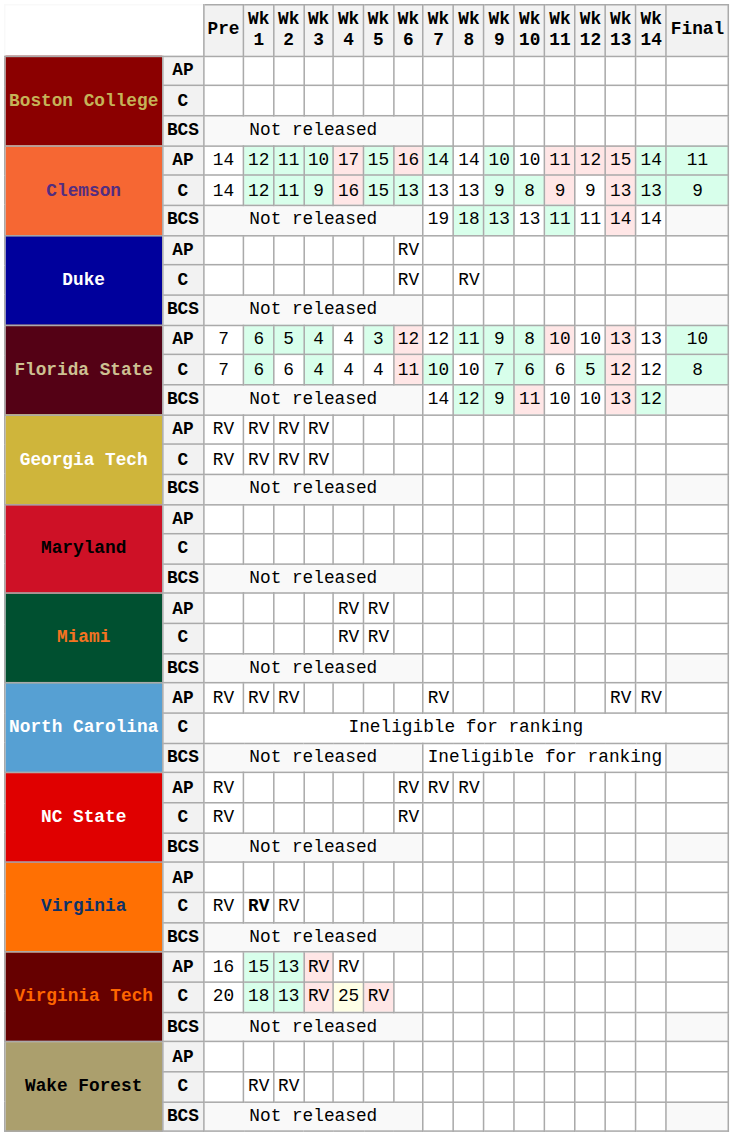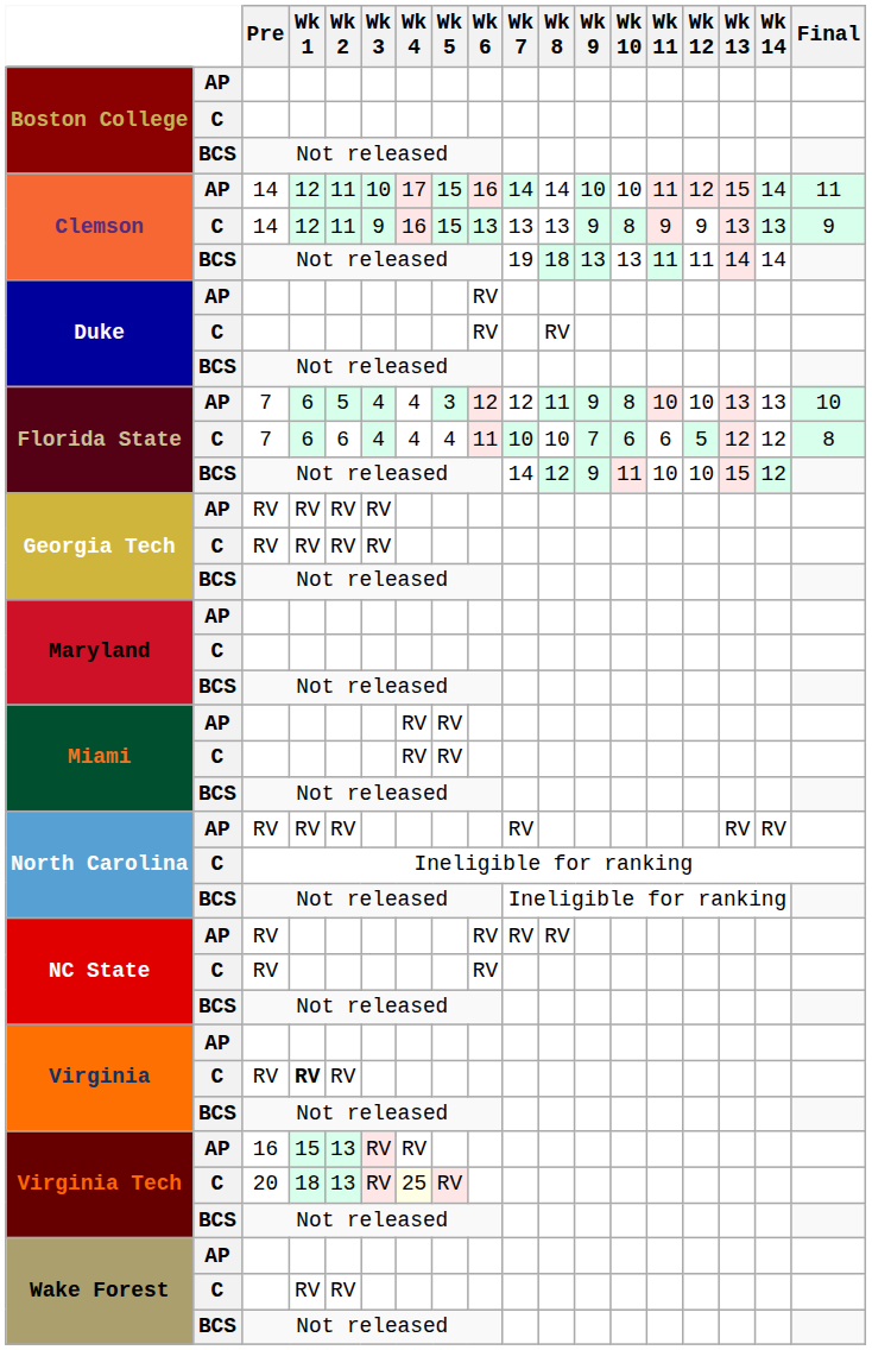 <table class="wikitable" style="white-space:nowrap;font-size:90%;">
 <tr>
 <th colspan=2 style="background:white; border-top-style:hidden; border-left-style:hidden;"> </th>
 <th>Pre</th>
 <th>Wk<br>1</th>
 <th>Wk<br>2</th>
 <th>Wk<br>3</th>
 <th>Wk<br>4</th>
 <th>Wk<br>5</th>
 <th>Wk<br>6</th>
 <th>Wk<br>7</th>
 <th>Wk<br>8</th>
 <th>Wk<br>9</th>
 <th>Wk<br>10</th>
 <th>Wk<br>11</th>
 <th>Wk<br>12</th>
 <th>Wk<br>13</th>
 <th>Wk<br>14</th>
 <th>Final</th>
 </tr>
 <tr "text-align:center;">
 <th rowspan=3 style="background:#8B0000; color:#C5B358;">Boston College</th>
 <th>AP</th>
 <td style="background:#FFF;"></td>
 <td style="background:#FFF;"></td>
 <td style="background:#FFF;"></td>
 <td style="background:#FFF;"></td>
 <td style="background:#FFF;"></td>
 <td style="background:#FFF;"></td>
 <td style="background:#FFF;"></td>
 <td style="background:#FFF;"></td>
 <td style="background:#FFF;"></td>
 <td style="background:#FFF;"></td>
 <td style="background:#FFF;"></td>
 <td style="background:#FFF;"></td>
 <td style="background:#FFF;"></td>
 <td style="background:#FFF;"></td>
 <td style="background:#FFF;"></td>
 <td style="background:#FFF;"></td>
 </tr>
 <tr style="text-align:center;">
 <th>C</th>
 <td style="background:#FFF;"></td>
 <td style="background:#FFF;"></td>
 <td style="background:#FFF;"></td>
 <td style="background:#FFF;"></td>
 <td style="background:#FFF;"></td>
 <td style="background:#FFF;"></td>
 <td style="background:#FFF;"></td>
 <td style="background:#FFF;"></td>
 <td style="background:#FFF;"></td>
 <td style="background:#FFF;"></td>
 <td style="background:#FFF;"></td>
 <td style="background:#FFF;"></td>
 <td style="background:#FFF;"></td>
 <td style="background:#FFF;"></td>
 <td style="background:#FFF;"></td>
 <td style="background:#FFF;"></td>
 </tr>
 <tr style="text-align:center;">
 <th>BCS</th>
 <td colspan=7 align=center>Not released</td>
 <td style="background:#FFF;"> </td>
 <td style="background:#FFF;"></td>
 <td style="background:#FFF;"></td>
 <td style="background:#FFF;"></td>
 <td style="background:#FFF;"></td>
 <td style="background:#FFF;"></td>
 <td style="background:#FFF;"></td>
 <td style="background:#FFF;"></td>
 </tr>
 <tr style="text-align:center;">
 <th rowspan=3 style="background:#F66733; color:#522D80;">Clemson</th>
 <th>AP</th>
 <td style="background:#FFF;">14</td>
 <td style="background:#D8FFEB;">12</td>
 <td style="background:#D8FFEB;">11</td>
 <td style="background:#D8FFEB;">10</td>
 <td style="background:#FFE6E6;">17</td>
 <td style="background:#D8FFEB;">15</td>
 <td style="background:#FFE6E6;">16</td>
 <td style="background:#D8FFEB;">14</td>
 <td style="background:#FFF;">14</td>
 <td style="background:#D8FFEB;">10</td>
 <td style="background:#FFF;">10</td>
 <td style="background:#FFE6E6;">11</td>
 <td style="background:#FFE6E6;">12</td>
 <td style="background:#FFE6E6;">15</td>
 <td style="background:#D8FFEB;">14</td>
 <td style="background:#D8FFEB;">11</td>
 </tr>
 <tr style="text-align:center;">
 <th>C</th>
 <td style="background:#FFF;">14</td>
 <td style="background:#D8FFEB;">12</td>
 <td style="background:#D8FFEB;">11</td>
 <td style="background:#D8FFEB;">9</td>
 <td style="background:#FFE6E6;">16</td>
 <td style="background:#D8FFEB;">15</td>
 <td style="background:#D8FFEB;">13</td>
 <td style="background:#FFF;">13</td>
 <td style="background:#FFF;">13</td>
 <td style="background:#D8FFEB;">9</td>
 <td style="background:#D8FFEB;">8</td>
 <td style="background:#FFE6E6;">9</td>
 <td style="background:#FFF;">9</td>
 <td style="background:#FFE6E6;">13</td>
 <td style="background:#D8FFEB;">13</td>
 <td style="background:#D8FFEB;">9</td>
 </tr>
 <tr style="text-align:center;">
 <th>BCS</th>
 <td colspan=7 align=center>Not released</td>
 <td style="background:#FFF;">19</td>
 <td style="background:#D8FFEB;">18</td>
 <td style="background:#D8FFEB;">13</td>
 <td style="background:#FFF;">13</td>
 <td style="background:#D8FFEB;">11</td>
 <td style="background:#FFF;">11</td>
 <td style="background:#FFE6E6;">14</td>
 <td style="background:#FFF;">14</td>
 </tr>
 <tr style="text-align:center;">
 <th rowspan=3 style="background:#00009C; color:#FFFFFF;">Duke</th>
 <th>AP</th>
 <td style="background:#FFF;"></td>
 <td style="background:#FFF;"></td>
 <td style="background:#FFF;"></td>
 <td style="background:#FFF;"></td>
 <td style="background:#FFF;"></td>
 <td style="background:#FFF;"></td>
 <td style="background:#FFF;">RV</td>
 <td style="background:#FFF;"></td>
 <td style="background:#FFF;"></td>
 <td style="background:#FFF;"></td>
 <td style="background:#FFF;"></td>
 <td style="background:#FFF;"></td>
 <td style="background:#FFF;"></td>
 <td style="background:#FFF;"></td>
 <td style="background:#FFF;"></td>
 <td style="background:#FFF;"></td>
 </tr>
 <tr style="text-align:center;">
 <th>C</th>
 <td style="background:#FFF;"></td>
 <td style="background:#FFF;"></td>
 <td style="background:#FFF;"></td>
 <td style="background:#FFF;"></td>
 <td style="background:#FFF;"></td>
 <td style="background:#FFF;"></td>
 <td style="background:#FFF;">RV</td>
 <td style="background:#FFF;"></td>
 <td style="background:#FFF;">RV</td>
 <td style="background:#FFF;"></td>
 <td style="background:#FFF;"></td>
 <td style="background:#FFF;"></td>
 <td style="background:#FFF;"></td>
 <td style="background:#FFF;"></td>
 <td style="background:#FFF;"></td>
 <td style="background:#FFF;"></td>
 </tr>
 <tr style="text-align:center;">
 <th>BCS</th>
 <td colspan=7 align=center>Not released</td>
 <td style="background:#FFF;"> </td>
 <td style="background:#FFF;"></td>
 <td style="background:#FFF;"></td>
 <td style="background:#FFF;"></td>
 <td style="background:#FFF;"></td>
 <td style="background:#FFF;"></td>
 <td style="background:#FFF;"></td>
 <td style="background:#FFF;"></td>
 </tr>
 <tr style="text-align:center;">
 <th rowspan=3 style="background:#540115; color:#CDC092;">Florida State</th>
 <th>AP</th>
 <td style="background:#FFF;">7</td>
 <td style="background:#D8FFEB;">6</td>
 <td style="background:#D8FFEB;">5</td>
 <td style="background:#D8FFEB;">4</td>
 <td style="background:#FFF;">4</td>
 <td style="background:#D8FFEB;">3</td>
 <td style="background:#FFE6E6;">12</td>
 <td style="background:#FFF;">12</td>
 <td style="background:#D8FFEB;">11</td>
 <td style="background:#D8FFEB;">9</td>
 <td style="background:#D8FFEB;">8</td>
 <td style="background:#FFE6E6;">10</td>
 <td style="background:#FFF;">10</td>
 <td style="background:#FFE6E6;">13</td>
 <td style="background:#FFF;">13</td>
 <td style="background:#D8FFEB;">10</td>
 </tr>
 <tr style="text-align:center;">
 <th>C</th>
 <td style="background:#FFF;">7</td>
 <td style="background:#D8FFEB;">6</td>
 <td style="background:#FFF;">6</td>
 <td style="background:#D8FFEB;">4</td>
 <td style="background:#FFF;">4</td>
 <td style="background:#FFF;">4</td>
 <td style="background:#FFE6E6;">11</td>
 <td style="background:#D8FFEB;">10</td>
 <td style="background:#FFF;">10</td>
 <td style="background:#D8FFEB;">7</td>
 <td style="background:#D8FFEB;">6</td>
 <td style="background:#FFF;">6</td>
 <td style="background:#D8FFEB;">5</td>
 <td style="background:#FFE6E6;">12</td>
 <td style="background:#FFF;">12</td>
 <td style="background:#D8FFEB;">8</td>
 </tr>
 <tr style="text-align:center;">
 <th>BCS</th>
 <td colspan=7 align=center>Not released</td>
 <td style="background:#FFF;">14</td>
 <td style="background:#D8FFEB;">12</td>
 <td style="background:#D8FFEB;">9</td>
 <td style="background:#FFE6E6;">11</td>
 <td style="background:#FFF;">10</td>
 <td style="background:#FFF;">10</td>
-<td style="background:#FFE6E6;">13</td>
+<td style="background:#FFE6E6;">15</td>
 <td style="background:#D8FFEB;">12</td>
 </tr>
 <tr style="text-align:center;">
 <th rowspan=3 style="background:#CFB53B; color:#FFFFFF;">Georgia Tech</th>
 <th>AP</th>
 <td style="background:#FFF;">RV</td>
 <td style="background:#FFF;">RV</td>
 <td style="background:#FFF;">RV</td>
 <td style="background:#FFF;">RV</td>
 <td style="background:#FFF;"></td>
 <td style="background:#FFF;"></td>
 <td style="background:#FFF;"></td>
 <td style="background:#FFF;"></td>
 <td style="background:#FFF;"></td>
 <td style="background:#FFF;"></td>
 <td style="background:#FFF;"></td>
 <td style="background:#FFF;"></td>
 <td style="background:#FFF;"></td>
 <td style="background:#FFF;"></td>
 <td style="background:#FFF;"></td>
 <td style="background:#FFF;"></td>
 </tr>
 <tr style="text-align:center;">
 <th>C</th>
 <td style="background:#FFF;">RV</td>
 <td style="background:#FFF;">RV</td>
 <td style="background:#FFF;">RV</td>
 <td style="background:#FFF;">RV</td>
 <td style="background:#FFF;"></td>
 <td style="background:#FFF;"></td>
 <td style="background:#FFF;"></td>
 <td style="background:#FFF;"></td>
 <td style="background:#FFF;"></td>
 <td style="background:#FFF;"></td>
 <td style="background:#FFF;"></td>
 <td style="background:#FFF;"></td>
 <td style="background:#FFF;"></td>
 <td style="background:#FFF;"></td>
 <td style="background:#FFF;"></td>
 <td style="background:#FFF;"></td>
 </tr>
 <tr style="text-align:center;">
 <th>BCS</th>
 <td colspan=7 align=center>Not released</td>
 <td style="background:#FFF;"> </td>
 <td style="background:#FFF;"></td>
 <td style="background:#FFF;"></td>
 <td style="background:#FFF;"></td>
 <td style="background:#FFF;"></td>
 <td style="background:#FFF;"></td>
 <td style="background:#FFF;"></td>
 <td style="background:#FFF;"></td>
 </tr>
 <tr style="text-align:center;">
 <th rowspan=3 style="background:#CE1126; color:#000000;">Maryland</th>
 <th>AP</th>
 <td style="background:#FFF;"></td>
 <td style="background:#FFF;"></td>
 <td style="background:#FFF;"></td>
 <td style="background:#FFF;"></td>
 <td style="background:#FFF;"></td>
 <td style="background:#FFF;"></td>
 <td style="background:#FFF;"></td>
 <td style="background:#FFF;"></td>
 <td style="background:#FFF;"></td>
 <td style="background:#FFF;"></td>
 <td style="background:#FFF;"></td>
 <td style="background:#FFF;"></td>
 <td style="background:#FFF;"></td>
 <td style="background:#FFF;"></td>
 <td style="background:#FFF;"></td>
 <td style="background:#FFF;"></td>
 </tr>
 <tr style="text-align:center;">
 <th>C</th>
 <td style="background:#FFF;"></td>
 <td style="background:#FFF;"></td>
 <td style="background:#FFF;"></td>
 <td style="background:#FFF;"></td>
 <td style="background:#FFF;"></td>
 <td style="background:#FFF;"></td>
 <td style="background:#FFF;"></td>
 <td style="background:#FFF;"></td>
 <td style="background:#FFF;"></td>
 <td style="background:#FFF;"></td>
 <td style="background:#FFF;"></td>
 <td style="background:#FFF;"></td>
 <td style="background:#FFF;"></td>
 <td style="background:#FFF;"></td>
 <td style="background:#FFF;"></td>
 <td style="background:#FFF;"></td>
 </tr>
 <tr style="text-align:center;">
 <th>BCS</th>
 <td colspan=7 align=center>Not released</td>
 <td style="background:#FFF;"> </td>
 <td style="background:#FFF;"></td>
 <td style="background:#FFF;"></td>
 <td style="background:#FFF;"></td>
 <td style="background:#FFF;"></td>
 <td style="background:#FFF;"></td>
 <td style="background:#FFF;"></td>
 <td style="background:#FFF;"></td>
 </tr>
 <tr style="text-align:center;">
 <th rowspan=3 style="background:#005030; color:#f47321;">Miami</th>
 <th>AP</th>
 <td style="background:#FFF;"></td>
 <td style="background:#FFF;"></td>
 <td style="background:#FFF;"></td>
 <td style="background:#FFF;"></td>
 <td style="background:#FFF;">RV</td>
 <td style="background:#FFF;">RV</td>
 <td style="background:#FFF;"></td>
 <td style="background:#FFF;"></td>
 <td style="background:#FFF;"></td>
 <td style="background:#FFF;"></td>
 <td style="background:#FFF;"></td>
 <td style="background:#FFF;"></td>
 <td style="background:#FFF;"></td>
 <td style="background:#FFF;"></td>
 <td style="background:#FFF;"></td>
 <td style="background:#FFF;"></td>
 </tr>
 <tr style="text-align:center;">
 <th>C</th>
 <td style="background:#FFF;"></td>
 <td style="background:#FFF;"></td>
 <td style="background:#FFF;"></td>
 <td style="background:#FFF;"></td>
 <td style="background:#FFF;">RV</td>
 <td style="background:#FFF;">RV</td>
 <td style="background:#FFF;"></td>
 <td style="background:#FFF;"></td>
 <td style="background:#FFF;"></td>
 <td style="background:#FFF;"></td>
 <td style="background:#FFF;"></td>
 <td style="background:#FFF;"></td>
 <td style="background:#FFF;"></td>
 <td style="background:#FFF;"></td>
 <td style="background:#FFF;"></td>
 <td style="background:#FFF;"></td>
 </tr>
 <tr style="text-align:center;">
 <th>BCS</th>
 <td colspan=7 align=center>Not released</td>
 <td style="background:#FFF;"></td>
 <td style="background:#FFF;"></td>
 <td style="background:#FFF;"></td>
 <td style="background:#FFF;"></td>
 <td style="background:#FFF;"></td>
 <td style="background:#FFF;"></td>
 <td style="background:#FFF;"></td>
 <td style="background:#FFF;"></td>
 </tr>
 <tr style="text-align:center;">
 <th rowspan=3 style="background:#56A0D3; color:#FFFFFF;">North Carolina</th>
 <th>AP</th>
 <td style="background:#FFF;">RV</td>
 <td style="background:#FFF;">RV</td>
 <td style="background:#FFF;">RV</td>
 <td style="background:#FFF;"></td>
 <td style="background:#FFF;"></td>
 <td style="background:#FFF;"></td>
 <td style="background:#FFF;"></td>
 <td style="background:#FFF;">RV</td>
 <td style="background:#FFF;"></td>
 <td style="background:#FFF;"></td>
 <td style="background:#FFF;"></td>
 <td style="background:#FFF;"></td>
 <td style="background:#FFF;"></td>
 <td style="background:#FFF;">RV</td>
 <td style="background:#FFF;">RV</td>
 <td style="background:#FFF;"></td>
 </tr>
 <tr style="text-align:center;">
 <th>C</th>
 <td colspan="16" style="background:#FFF;">Ineligible for ranking</td>
 </tr>
 <tr style="text-align:center;">
 <th>BCS</th>
 <td colspan=7 align=center>Not released</td>
 <td colspan="8" style="background:#FFF;">Ineligible for ranking</td>
 </tr>
 <tr style="text-align:center;">
 <th rowspan=3 style="background:#e00000; color:#FFFFFF;">NC State</th>
 <th>AP</th>
 <td style="background:#FFF;">RV</td>
 <td style="background:#FFF;"></td>
 <td style="background:#FFF;"></td>
 <td style="background:#FFF;"></td>
 <td style="background:#FFF;"></td>
 <td style="background:#FFF;"></td>
 <td style="background:#FFF;">RV</td>
 <td style="background:#FFF;">RV</td>
 <td style="background:#FFF;">RV</td>
 <td style="background:#FFF;"></td>
 <td style="background:#FFF;"></td>
 <td style="background:#FFF;"></td>
 <td style="background:#FFF;"></td>
 <td style="background:#FFF;"></td>
 <td style="background:#FFF;"></td>
 <td style="background:#FFF;"></td>
 </tr>
 <tr style="text-align:center;">
 <th>C</th>
 <td style="background:#FFF;">RV</td>
 <td style="background:#FFF;"></td>
 <td style="background:#FFF;"></td>
 <td style="background:#FFF;"></td>
 <td style="background:#FFF;"></td>
 <td style="background:#FFF;"></td>
 <td style="background:#FFF;">RV</td>
 <td style="background:#FFF;"></td>
 <td style="background:#FFF;"></td>
 <td style="background:#FFF;"></td>
 <td style="background:#FFF;"></td>
 <td style="background:#FFF;"></td>
 <td style="background:#FFF;"></td>
 <td style="background:#FFF;"></td>
 <td style="background:#FFF;"></td>
 <td style="background:#FFF;"></td>
 </tr>
 <tr style="text-align:center;">
 <th>BCS</th>
 <td colspan=7 align=center>Not released</td>
 <td style="background:#FFF;"> </td>
 <td style="background:#FFF;"></td>
 <td style="background:#FFF;"></td>
 <td style="background:#FFF;"></td>
 <td style="background:#FFF;"></td>
 <td style="background:#FFF;"></td>
 <td style="background:#FFF;"></td>
 <td style="background:#FFF;"></td>
 </tr>
 <tr style="text-align:center;">
 <th rowspan=3 style="background:#ff7003; color:#0d3268;">Virginia</th>
 <th>AP</th>
 <td style="background:#FFF;"></td>
 <td style="background:#FFF;"></td>
 <td style="background:#FFF;"></td>
 <td style="background:#FFF;"></td>
 <td style="background:#FFF;"></td>
 <td style="background:#FFF;"></td>
 <td style="background:#FFF;"></td>
 <td style="background:#FFF;"></td>
 <td style="background:#FFF;"></td>
 <td style="background:#FFF;"></td>
 <td style="background:#FFF;"></td>
 <td style="background:#FFF;"></td>
 <td style="background:#FFF;"></td>
 <td style="background:#FFF;"></td>
 <td style="background:#FFF;"></td>
 <td style="background:#FFF;"></td>
 </tr>
 <tr style="text-align:center;">
 <th>C</th>
 <td style="background:#FFF;">RV</td>
 <td style="background:#FFF;"><strong>RV</strong></td>
 <td style="background:#FFF;">RV</td>
 <td style="background:#FFF;"></td>
 <td style="background:#FFF;"></td>
 <td style="background:#FFF;"></td>
 <td style="background:#FFF;"></td>
 <td style="background:#FFF;"></td>
 <td style="background:#FFF;"></td>
 <td style="background:#FFF;"></td>
 <td style="background:#FFF;"></td>
 <td style="background:#FFF;"></td>
 <td style="background:#FFF;"></td>
 <td style="background:#FFF;"></td>
 <td style="background:#FFF;"></td>
 <td style="background:#FFF;"></td>
 </tr>
 <tr style="text-align:center;">
 <th>BCS</th>
 <td colspan=7 align=center>Not released</td>
 <td style="background:#FFF;"></td>
 <td style="background:#FFF;"></td>
 <td style="background:#FFF;"></td>
 <td style="background:#FFF;"></td>
 <td style="background:#FFF;"></td>
 <td style="background:#FFF;"></td>
 <td style="background:#FFF;"></td>
 <td style="background:#FFF;"></td>
 </tr>
 <tr style="text-align:center;">
 <th rowspan=3 style="background:#660000; color:#ff6600;">Virginia Tech</th>
 <th>AP</th>
 <td style="background:#FFF;">16</td>
 <td style="background:#D8FFEB;">15</td>
 <td style="background:#D8FFEB;">13</td>
 <td style="background:#FFE6E6;">RV</td>
 <td style="background:#FFF;">RV</td>
 <td style="background:#FFF;"></td>
 <td style="background:#FFF;"></td>
 <td style="background:#FFF;"></td>
 <td style="background:#FFF;"></td>
 <td style="background:#FFF;"></td>
 <td style="background:#FFF;"></td>
 <td style="background:#FFF;"></td>
 <td style="background:#FFF;"></td>
 <td style="background:#FFF;"></td>
 <td style="background:#FFF;"></td>
 <td style="background:#FFF;"></td>
 </tr>
 <tr style="text-align:center;">
 <th>C</th>
 <td style="background:#FFF;">20</td>
 <td style="background:#D8FFEB;">18</td>
 <td style="background:#D8FFEB;">13</td>
 <td style="background:#FFE6E6;">RV</td>
 <td style="background:#FFFFE6;">25</td>
 <td style="background:#FFE6E6;">RV</td>
 <td style="background:#FFF;"></td>
 <td style="background:#FFF;"></td>
 <td style="background:#FFF;"></td>
 <td style="background:#FFF;"></td>
 <td style="background:#FFF;"></td>
 <td style="background:#FFF;"></td>
 <td style="background:#FFF;"></td>
 <td style="background:#FFF;"></td>
 <td style="background:#FFF;"></td>
 <td style="background:#FFF;"></td>
 </tr>
 <tr style="text-align:center;">
 <th>BCS</th>
 <td colspan=7 align=center>Not released</td>
 <td style="background:#FFF;"> </td>
 <td style="background:#FFF;"></td>
 <td style="background:#FFF;"></td>
 <td style="background:#FFF;"></td>
 <td style="background:#FFF;"></td>
 <td style="background:#FFF;"></td>
 <td style="background:#FFF;"></td>
 <td style="background:#FFF;"></td>
 </tr>
 <tr style="text-align:center;">
 <th rowspan=3 style="background:#AB9F6D; color:#000000;">Wake Forest</th>
 <th>AP</th>
 <td style="background:#FFF;"></td>
 <td style="background:#FFF;"></td>
 <td style="background:#FFF;"></td>
 <td style="background:#FFF;"></td>
 <td style="background:#FFF;"></td>
 <td style="background:#FFF;"></td>
 <td style="background:#FFF;"></td>
 <td style="background:#FFF;"></td>
 <td style="background:#FFF;"></td>
 <td style="background:#FFF;"></td>
 <td style="background:#FFF;"></td>
 <td style="background:#FFF;"></td>
 <td style="background:#FFF;"></td>
 <td style="background:#FFF;"></td>
 <td style="background:#FFF;"></td>
 <td style="background:#FFF;"></td>
 </tr>
 <tr style="text-align:center;">
 <th>C</th>
 <td style="background:#FFF;"></td>
 <td style="background:#FFF;">RV</td>
 <td style="background:#FFF;">RV</td>
 <td style="background:#FFF;"></td>
 <td style="background:#FFF;"></td>
 <td style="background:#FFF;"></td>
 <td style="background:#FFF;"></td>
 <td style="background:#FFF;"></td>
 <td style="background:#FFF;"></td>
 <td style="background:#FFF;"></td>
 <td style="background:#FFF;"></td>
 <td style="background:#FFF;"></td>
 <td style="background:#FFF;"></td>
 <td style="background:#FFF;"></td>
 <td style="background:#FFF;"></td>
 <td style="background:#FFF;"></td>
 </tr>
 <tr style="text-align:center;">
 <th>BCS</th>
 <td colspan=7 align=center>Not released</td>
 <td style="background:#FFF;"> </td>
 <td style="background:#FFF;"></td>
 <td style="background:#FFF;"></td>
 <td style="background:#FFF;"></td>
 <td style="background:#FFF;"></td>
 <td style="background:#FFF;"></td>
 <td style="background:#FFF;"></td>
 <td style="background:#FFF;"></td>
 </tr>
 </table>
